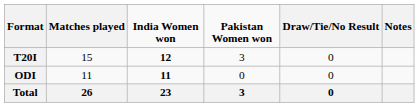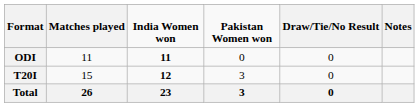 <table class="wikitable" style="text-align:center">
 <tr>
 <th>Format</th>
 <th>Matches played</th>
 <td style="width:100px;" style="background-color:#0044AA"><span><br><strong>India Women won</strong></span></td>
 <td style="width:100px;"style="background-color:green"><span><br><strong>Pakistan Women won</strong> </span></td>
 <th>Draw/Tie/No Result</th>
 <th>Notes</th>
 </tr>
 <tr>
+<th>ODI</th>
+<td>11</td>
+<td><strong>11</strong></td>
+<td>0</td>
+<td>0</td>
+<td></td>
+</tr>
+<tr>
 <th>T20I</th>
 <td>15</td>
 <td><strong>12</strong></td>
 <td>3</td>
-<td>0</td>
-<td></td>
-</tr>
-<tr>
-<th>ODI</th>
-<td>11</td>
-<td><strong>11</strong></td>
-<td>0</td>
 <td>0</td>
 <td></td>
 </tr>
 <tr>
 <th>Total</th>
 <th>26</th>
 <th>23</th>
 <th>3</th>
 <th>0</th>
 <th></th>
 </tr>
 </table>
